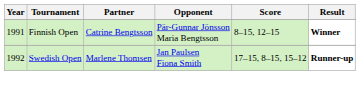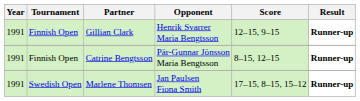 <table class="sortable wikitable" style="font-size: 90%;">
 <tr>
 <th>Year</th>
 <th>Tournament</th>
 <th>Partner</th>
 <th>Opponent</th>
 <th>Score</th>
 <th>Result</th>
 </tr>
+<tr style="background:#D4F1C5">
+<td align="center">1991</td>
+<td align="left"><a href='#'>Finnish Open</a></td>
+<td align="left"> <a href='#'>Gillian Clark</a></td>
+<td align="left"> <a href='#'>Henrik Svarrer</a> <br>  <a href='#'>Maria Bengtsson</a></td>
+<td align="left">12–15, 9–15</td>
+<td style="text-align:left; background:white"> <strong>Runner-up</strong></td>
+</tr>
 <tr>
 </tr>
 <tr style="background:#D4F1C5">
 <td align="center">1991</td>
 <td align="left">Finnish Open</td>
 <td align="left"> <a href='#'>Catrine Bengtsson</a></td>
 <td align="left"> <a href='#'>Pär-Gunnar Jönsson</a><br>  Maria Bengtsson</td>
 <td align="left">8–15, 12–15</td>
-<td style="text-align:left; background:white"> <strong>Winner</strong></td>
+<td style="text-align:left; background:white"> <strong>Runner-up</strong></td>
 </tr>
 <tr>
 </tr>
 <tr style="background:#D4F1C5">
-<td align="center">1992</td>
+<td align="center">1991</td>
 <td align="left"><a href='#'>Swedish Open</a></td>
 <td align="left"> <a href='#'>Marlene Thomsen</a></td>
 <td align="left"> <a href='#'>Jan Paulsen</a><br>  <a href='#'>Fiona Smith</a></td>
 <td align="left">17–15, 8–15, 15–12</td>
 <td style="text-align:left; background:white"> <strong>Runner-up</strong></td>
 </tr>
 </table>
